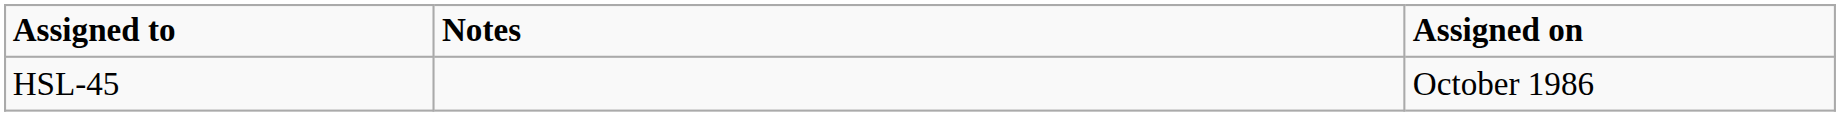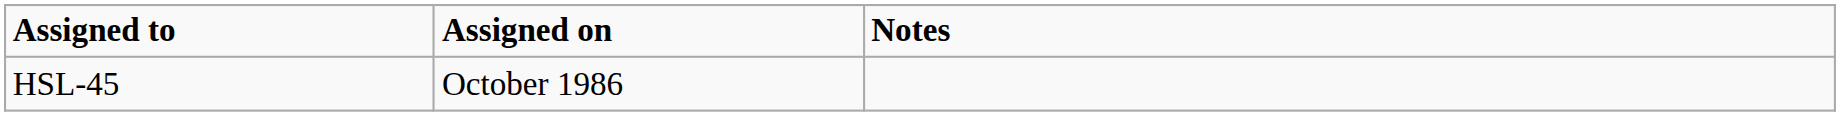 <table class="wikitable" style="width: 70%;">
 <tr>
 <td style="width: 200px;"><strong>Assigned to</strong></td>
+<td style="width: 200px;"><strong>Assigned on</strong></td>
 <td><strong>Notes</strong></td>
-<td style="width: 200px;"><strong>Assigned on</strong></td>
 </tr>
 <tr>
 <td>HSL-45</td>
+<td>October 1986</td>
 <td></td>
-<td>October 1986</td>
 </tr>
 </table>
